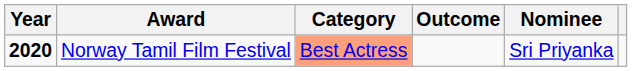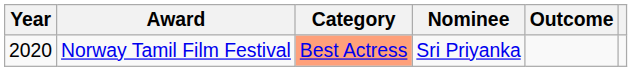 <table class="wikitable sortable">
 <tr>
 <th>Year</th>
 <th>Award</th>
 <th>Category</th>
+<th>Nominee</th>
 <th>Outcome</th>
-<th>Nominee</th>
 <th scope="col" class="unsortable"></th>
 </tr>
 <tr>
-<td><strong>2020</strong></td>
+<td>2020</td>
 <td><a href='#'>Norway Tamil Film Festival</a></td>
 <td style="background: lightsalmon;"><a href='#'>Best Actress</a></td>
+<td><a href='#'>Sri Priyanka</a></td>
 <td></td>
-<td><a href='#'>Sri Priyanka</a></td>
 <td style="text-align:center;"></td>
 </tr>
 </table>
